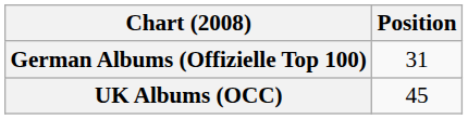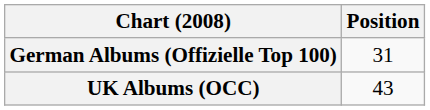 <table class="wikitable sortable plainrowheaders" style="text-align:center">
 <tr>
 <th scope="col">Chart (2008)</th>
 <th scope="col">Position</th>
 </tr>
 <tr>
 <th scope="row">German Albums (Offizielle Top 100)</th>
 <td>31</td>
 </tr>
 <tr>
 <th scope="row">UK Albums (OCC)</th>
-<td>45</td>
+<td>43</td>
 </tr>
 </table>
